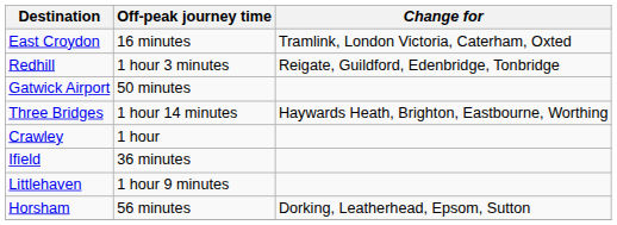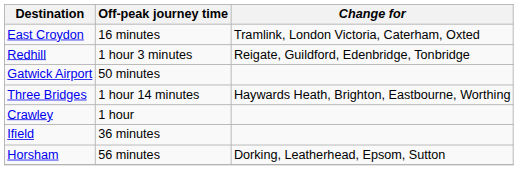 <table class="wikitable">
 <tr>
 <th>Destination</th>
 <th>Off-peak journey time</th>
 <th><em>Change for</em></th>
 </tr>
 <tr>
 <td><a href='#'>East Croydon</a></td>
 <td>16 minutes</td>
 <td>Tramlink, London Victoria, Caterham, Oxted</td>
 </tr>
 <tr>
 <td><a href='#'>Redhill</a></td>
 <td>1 hour 3 minutes</td>
 <td>Reigate, Guildford, Edenbridge, Tonbridge</td>
 </tr>
 <tr>
 <td><a href='#'>Gatwick Airport</a></td>
 <td>50 minutes</td>
 <td></td>
 </tr>
 <tr>
 <td><a href='#'>Three Bridges</a></td>
 <td>1 hour 14 minutes</td>
 <td>Haywards Heath, Brighton, Eastbourne, Worthing</td>
 </tr>
 <tr>
 <td><a href='#'>Crawley</a></td>
 <td>1 hour</td>
 <td></td>
 </tr>
 <tr>
 <td><a href='#'>Ifield</a></td>
 <td>36 minutes</td>
 <td></td>
 </tr>
 <tr>
-<td><a href='#'>Littlehaven</a></td>
-<td>1 hour 9 minutes</td>
-<td></td>
-</tr>
-<tr>
 <td><a href='#'>Horsham</a></td>
 <td>56 minutes</td>
 <td>Dorking, Leatherhead, Epsom, Sutton</td>
 </tr>
 <tr>
 </tr>
 </table>
